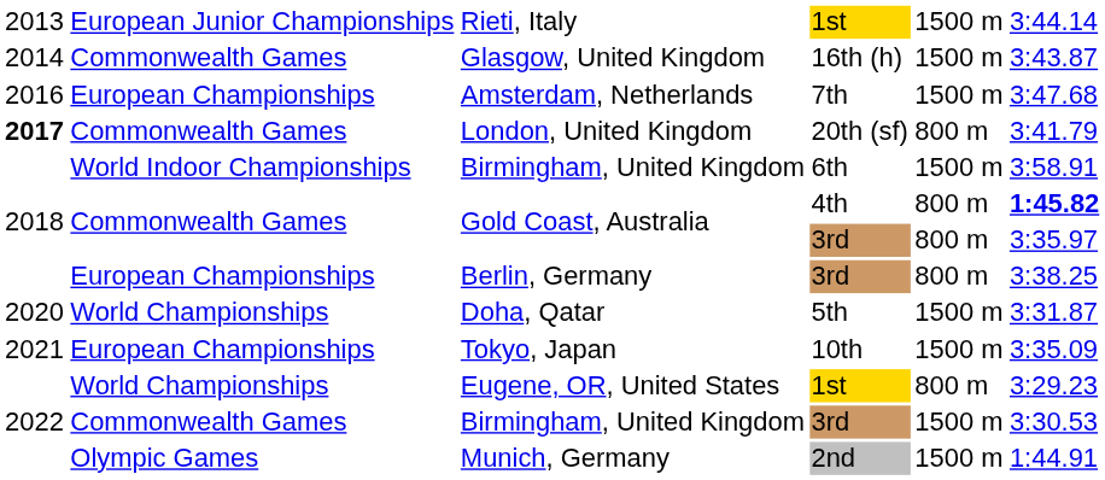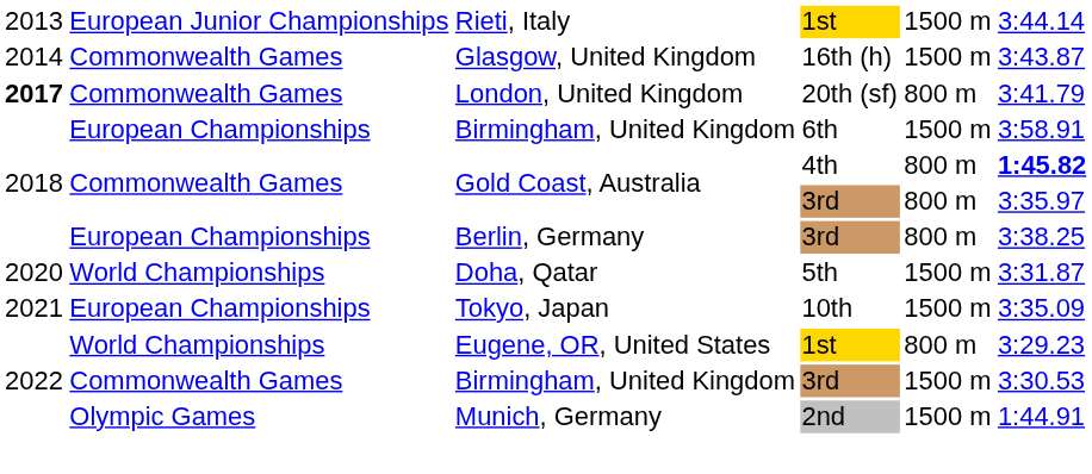 <table>
 <tr>
 <td>2013</td>
 <td><a href='#'>European Junior Championships</a></td>
 <td><a href='#'>Rieti</a>, Italy</td>
 <td bgcolor=gold>1st</td>
 <td>1500 m</td>
 <td><a href='#'>3:44.14</a></td>
 </tr>
 <tr>
 <td>2014</td>
 <td><a href='#'>Commonwealth Games</a></td>
 <td><a href='#'>Glasgow</a>, United Kingdom</td>
 <td>16th (h)</td>
 <td>1500 m</td>
 <td><a href='#'>3:43.87</a></td>
 </tr>
 <tr>
-<td>2016</td>
-<td><a href='#'>European Championships</a></td>
-<td><a href='#'>Amsterdam</a>, Netherlands</td>
-<td>7th</td>
-<td>1500 m</td>
-<td><a href='#'>3:47.68</a></td>
-</tr>
-<tr>
 <td><strong>2017</strong></td>
 <td><a href='#'>Commonwealth Games</a></td>
 <td><a href='#'>London</a>, United Kingdom</td>
 <td>20th (sf)</td>
 <td>800 m</td>
 <td><a href='#'>3:41.79</a></td>
 </tr>
 <tr>
 <td rowspan=4>2018</td>
-<td><a href='#'>World Indoor Championships</a></td>
+<td><a href='#'>European Championships</a></td>
 <td><a href='#'>Birmingham</a>, United Kingdom</td>
 <td>6th</td>
 <td>1500 m</td>
 <td><a href='#'>3:58.91</a></td>
 </tr>
 <tr>
 <td rowspan=2><a href='#'>Commonwealth Games</a></td>
 <td rowspan=2><a href='#'>Gold Coast</a>, Australia</td>
 <td>4th</td>
 <td>800 m</td>
 <td><strong><a href='#'>1:45.82</a></strong></td>
 </tr>
 <tr>
 <td bgcolor=cc9966>3rd</td>
 <td>800 m</td>
 <td><a href='#'>3:35.97</a></td>
 </tr>
 <tr>
 <td><a href='#'>European Championships</a></td>
 <td><a href='#'>Berlin</a>, Germany</td>
 <td bgcolor=cc9966>3rd</td>
 <td>800 m</td>
 <td><a href='#'>3:38.25</a></td>
 </tr>
 <tr>
 <td>2020</td>
 <td><a href='#'>World Championships</a></td>
 <td><a href='#'>Doha</a>, Qatar</td>
 <td>5th</td>
 <td>1500 m</td>
 <td><a href='#'>3:31.87</a></td>
 </tr>
 <tr>
 <td>2021</td>
 <td><a href='#'>European Championships</a></td>
 <td><a href='#'>Tokyo</a>, Japan</td>
 <td>10th</td>
 <td>1500 m</td>
 <td><a href='#'>3:35.09</a></td>
 </tr>
 <tr>
 <td rowspan=3>2022</td>
 <td><a href='#'>World Championships</a></td>
 <td><a href='#'>Eugene, OR</a>, United States</td>
 <td bgcolor=gold>1st</td>
 <td>800 m</td>
 <td><a href='#'>3:29.23</a></td>
 </tr>
 <tr>
 <td><a href='#'>Commonwealth Games</a></td>
 <td><a href='#'>Birmingham</a>, United Kingdom</td>
 <td bgcolor=cc9966>3rd</td>
 <td>1500 m</td>
 <td><a href='#'>3:30.53</a></td>
 </tr>
 <tr>
 <td><a href='#'>Olympic Games</a></td>
 <td><a href='#'>Munich</a>, Germany</td>
 <td bgcolor=silver>2nd</td>
 <td>1500 m</td>
 <td><a href='#'>1:44.91</a></td>
 </tr>
 </table>
